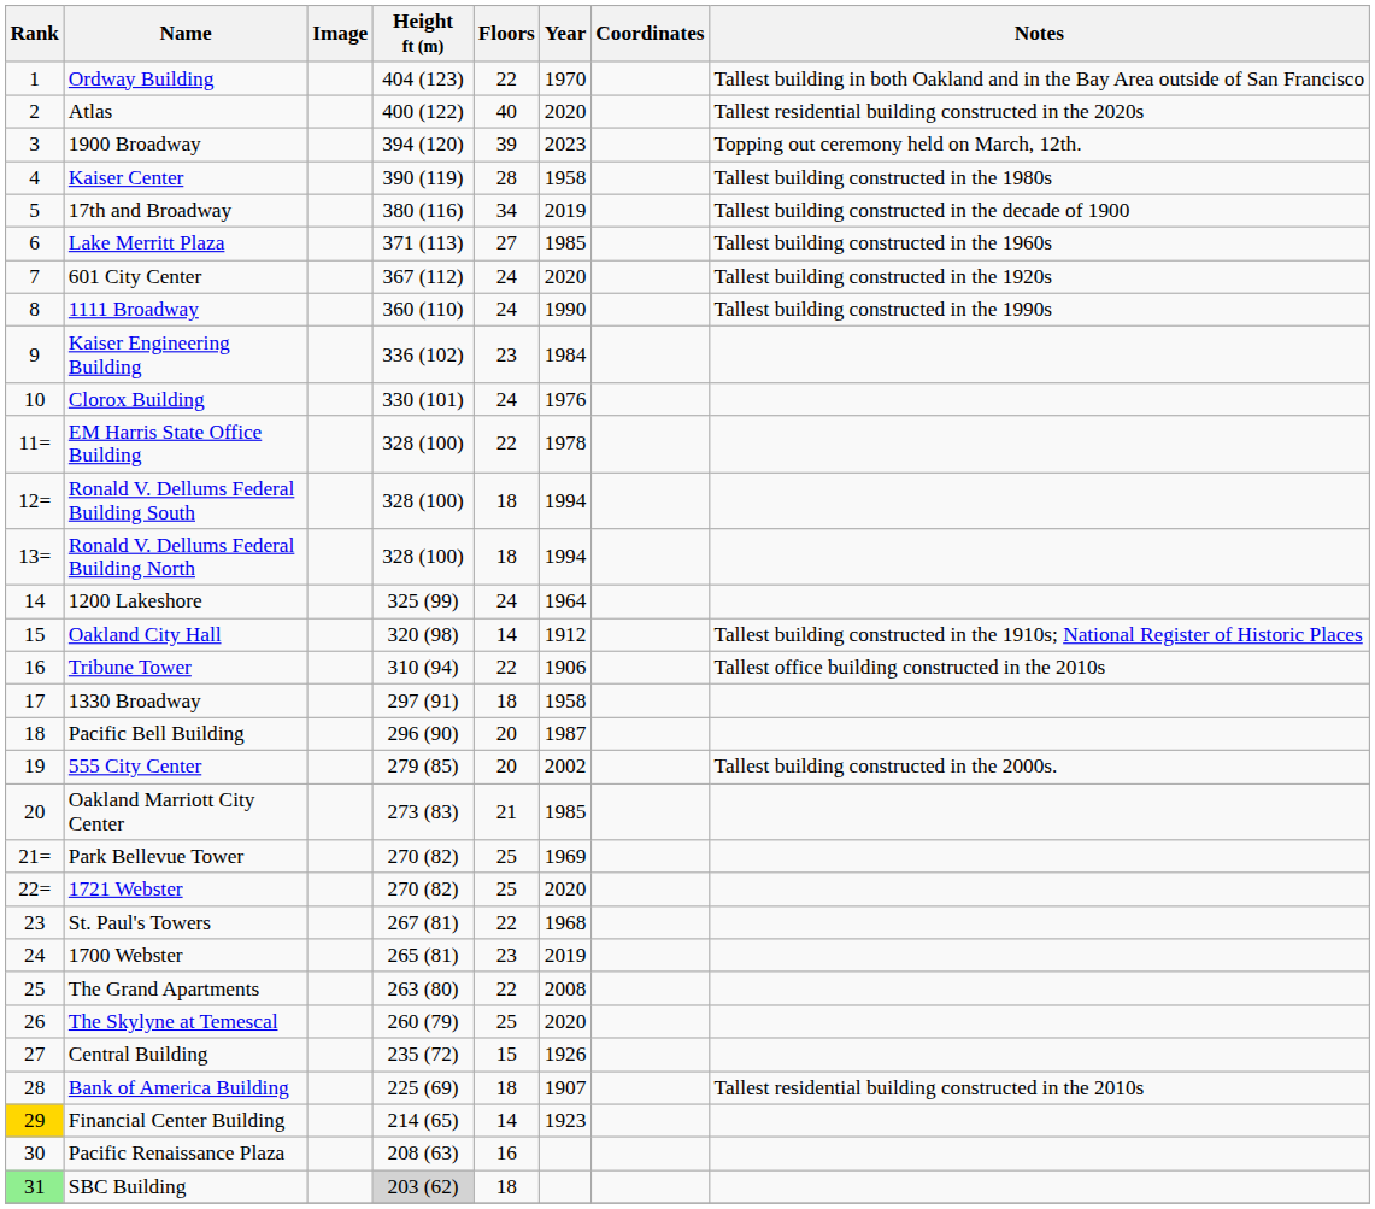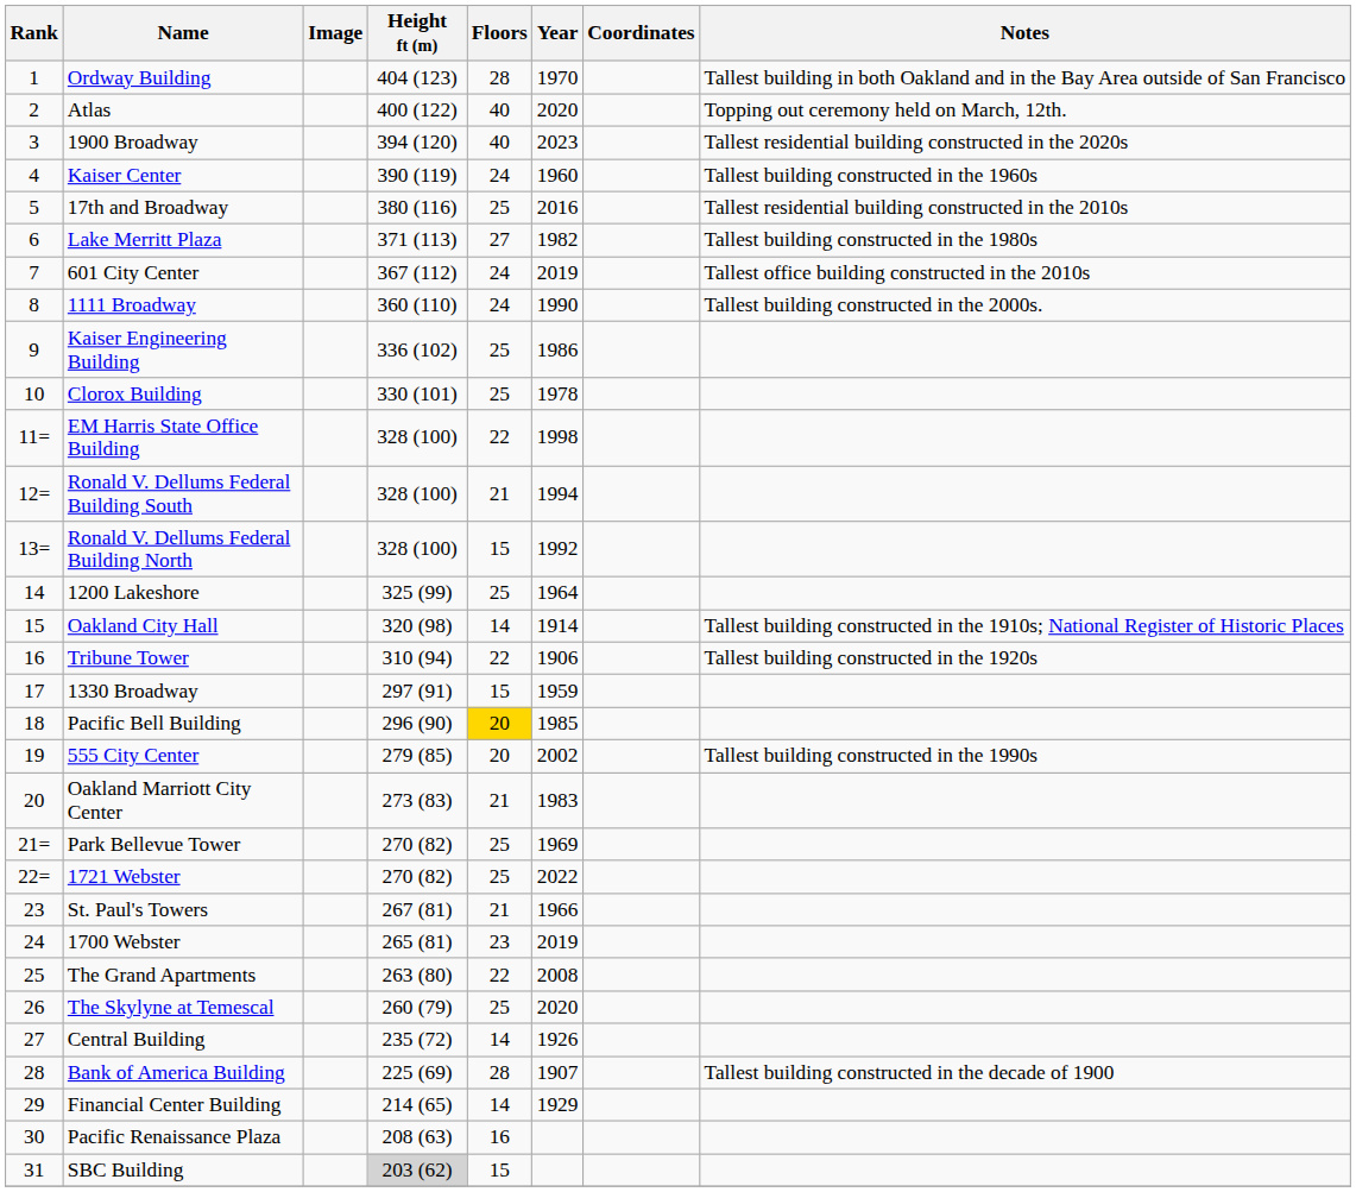 <table class="wikitable sortable">
 <tr>
 <th>Rank</th>
 <th width="180">Name</th>
 <th>Image</th>
 <th width="70">Height<br><small>ft (m)</small></th>
 <th>Floors</th>
 <th>Year</th>
 <th class="unsortable">Coordinates</th>
 <th class="unsortable">Notes</th>
 </tr>
 <tr>
 <td align=center>1</td>
 <td><a href='#'>Ordway Building</a></td>
 <td></td>
 <td align=center>404 (123)</td>
-<td align=center>22</td>
+<td align=center>28</td>
 <td align=center>1970</td>
 <td align=center></td>
 <td>Tallest building in both Oakland and in the Bay Area outside of San Francisco</td>
 </tr>
 <tr>
 <td align=center>2</td>
 <td>Atlas</td>
 <td></td>
 <td align=center>400 (122)</td>
 <td align=center>40</td>
 <td align=center>2020</td>
 <td align=center></td>
-<td>Tallest residential building constructed in the 2020s</td>
+<td>Topping out ceremony held on March, 12th.</td>
 </tr>
 <tr>
 <td align=center>3</td>
 <td>1900 Broadway</td>
 <td></td>
 <td align=center>394 (120)</td>
-<td align=center>39</td>
+<td align=center>40</td>
 <td align=center>2023</td>
 <td align=center></td>
-<td>Topping out ceremony held on March, 12th.</td>
+<td>Tallest residential building constructed in the 2020s</td>
 </tr>
 <tr>
 <td align=center>4</td>
 <td><a href='#'>Kaiser Center</a></td>
 <td></td>
 <td align=center>390 (119)</td>
-<td align=center>28</td>
-<td align=center>1958</td>
+<td align=center>24</td>
+<td align=center>1960</td>
 <td align=center></td>
-<td>Tallest building constructed in the 1980s</td>
+<td>Tallest building constructed in the 1960s</td>
 </tr>
 <tr>
 <td align=center>5</td>
 <td>17th and Broadway</td>
 <td></td>
 <td align=center>380 (116)</td>
-<td align=center>34</td>
-<td align=center>2019</td>
+<td align=center>25</td>
+<td align=center>2016</td>
 <td align=center></td>
-<td>Tallest building constructed in the decade of 1900</td>
+<td>Tallest residential building constructed in the 2010s</td>
 </tr>
 <tr>
 <td align=center>6</td>
 <td><a href='#'>Lake Merritt Plaza</a></td>
 <td></td>
 <td align=center>371 (113)</td>
 <td align=center>27</td>
-<td align=center>1985</td>
+<td align=center>1982</td>
 <td align=center></td>
-<td>Tallest building constructed in the 1960s</td>
+<td>Tallest building constructed in the 1980s</td>
 </tr>
 <tr>
 <td align=center>7</td>
 <td>601 City Center</td>
 <td></td>
 <td align=center>367 (112)</td>
 <td align=center>24</td>
-<td align=center>2020</td>
+<td align=center>2019</td>
 <td align=center></td>
-<td>Tallest building constructed in the 1920s</td>
+<td>Tallest office building constructed in the 2010s</td>
 </tr>
 <tr>
 <td align=center>8</td>
 <td><a href='#'>1111 Broadway</a></td>
 <td></td>
 <td align=center>360 (110)</td>
 <td align=center>24</td>
 <td align=center>1990</td>
 <td align=center></td>
-<td>Tallest building constructed in the 1990s</td>
+<td>Tallest building constructed in the 2000s.</td>
 </tr>
 <tr>
 <td align=center>9</td>
 <td><a href='#'>Kaiser Engineering Building</a></td>
 <td></td>
 <td align=center>336 (102)</td>
-<td align=center>23</td>
-<td align=center>1984</td>
+<td align=center>25</td>
+<td align=center>1986</td>
 <td align=center></td>
 <td></td>
 </tr>
 <tr>
 <td align=center>10</td>
 <td><a href='#'>Clorox Building</a></td>
 <td></td>
 <td align=center>330 (101)</td>
-<td align=center>24</td>
-<td align=center>1976</td>
+<td align=center>25</td>
+<td align=center>1978</td>
 <td align=center></td>
 <td></td>
 </tr>
 <tr>
 <td align=center>11=</td>
 <td><a href='#'>EM Harris State Office Building</a></td>
 <td></td>
 <td align=center>328 (100)</td>
 <td align=center>22</td>
-<td align=center>1978</td>
+<td align=center>1998</td>
 <td align=center></td>
 <td></td>
 </tr>
 <tr>
 <td align=center>12=</td>
 <td><a href='#'>Ronald V. Dellums Federal Building South</a></td>
 <td></td>
 <td align=center>328 (100)</td>
-<td align=center>18</td>
+<td align=center>21</td>
 <td align=center>1994</td>
 <td align=center></td>
 <td></td>
 </tr>
 <tr>
 <td align=center>13=</td>
 <td><a href='#'>Ronald V. Dellums Federal Building North</a></td>
 <td></td>
 <td align=center>328 (100)</td>
-<td align=center>18</td>
-<td align=center>1994</td>
+<td align=center>15</td>
+<td align=center>1992</td>
 <td align=center></td>
 <td></td>
 </tr>
 <tr>
 <td align=center>14</td>
 <td>1200 Lakeshore</td>
 <td></td>
 <td align=center>325 (99)</td>
-<td align=center>24</td>
+<td align=center>25</td>
 <td align=center>1964</td>
 <td align=center></td>
 <td></td>
 </tr>
 <tr>
 <td align=center>15</td>
 <td><a href='#'>Oakland City Hall</a></td>
 <td></td>
 <td align=center>320 (98)</td>
 <td align=center>14</td>
-<td align=center>1912</td>
+<td align=center>1914</td>
 <td align=center></td>
 <td>Tallest building constructed in the 1910s; <a href='#'>National Register of Historic Places</a></td>
 </tr>
 <tr>
 <td align=center>16</td>
 <td><a href='#'>Tribune Tower</a></td>
 <td></td>
 <td align=center>310 (94)</td>
 <td align="center">22</td>
 <td align="center">1906</td>
 <td align=center></td>
-<td>Tallest office building constructed in the 2010s</td>
+<td>Tallest building constructed in the 1920s</td>
 </tr>
 <tr>
 <td align=center>17</td>
 <td>1330 Broadway</td>
 <td></td>
 <td align=center>297 (91)</td>
-<td align=center>18</td>
-<td align=center>1958</td>
+<td align=center>15</td>
+<td align=center>1959</td>
 <td align=center></td>
 <td></td>
 </tr>
 <tr>
 <td align=center>18</td>
 <td>Pacific Bell Building</td>
 <td></td>
 <td align=center>296 (90)</td>
-<td align=center>20</td>
-<td align=center>1987</td>
+<td align=center style="background: gold;">20</td>
+<td align=center>1985</td>
 <td align=center></td>
 <td></td>
 </tr>
 <tr>
 <td align=center>19</td>
 <td><a href='#'>555 City Center</a></td>
 <td></td>
 <td align=center>279 (85)</td>
 <td align=center>20</td>
 <td align=center>2002</td>
 <td align=center></td>
-<td>Tallest building constructed in the 2000s.</td>
+<td>Tallest building constructed in the 1990s</td>
 </tr>
 <tr>
 <td align=center>20</td>
 <td>Oakland Marriott City Center</td>
 <td></td>
 <td align=center>273 (83)</td>
 <td align=center>21</td>
-<td align=center>1985</td>
+<td align=center>1983</td>
 <td align=center></td>
 <td></td>
 </tr>
 <tr>
 <td align=center>21=</td>
 <td>Park Bellevue Tower</td>
 <td></td>
 <td align=center>270 (82)</td>
 <td align=center>25</td>
 <td align=center>1969</td>
 <td align=center></td>
 <td></td>
 </tr>
 <tr>
 <td align=center>22=</td>
 <td><a href='#'>1721 Webster</a></td>
 <td></td>
 <td align=center>270 (82)</td>
 <td align=center>25</td>
-<td align=center>2020</td>
+<td align=center>2022</td>
 <td align=center></td>
 <td></td>
 </tr>
 <tr>
 <td align=center>23</td>
 <td>St. Paul's Towers</td>
 <td></td>
 <td align=center>267 (81)</td>
-<td align=center>22</td>
-<td align=center>1968</td>
+<td align=center>21</td>
+<td align=center>1966</td>
 <td align=center></td>
 <td></td>
 </tr>
 <tr>
 <td align=center>24</td>
 <td>1700 Webster</td>
 <td></td>
 <td align=center>265 (81)</td>
 <td align=center>23</td>
 <td align=center>2019</td>
 <td align=center></td>
 <td></td>
 </tr>
 <tr>
 <td align=center>25</td>
 <td>The Grand Apartments</td>
 <td></td>
 <td align=center>263 (80)</td>
 <td align=center>22</td>
 <td align=center>2008</td>
 <td align=center></td>
 <td></td>
 </tr>
 <tr>
 <td align=center>26</td>
 <td><a href='#'>The Skylyne at Temescal</a></td>
 <td></td>
 <td align=center>260 (79)</td>
 <td align=center>25</td>
 <td align=center>2020</td>
 <td align=center></td>
 <td></td>
 </tr>
 <tr>
 <td align=center>27</td>
 <td>Central Building</td>
 <td></td>
 <td align=center>235 (72)</td>
-<td align=center>15</td>
+<td align=center>14</td>
 <td align=center>1926</td>
 <td align=center></td>
 <td></td>
 </tr>
 <tr>
 <td align=center>28</td>
 <td><a href='#'>Bank of America Building</a></td>
 <td></td>
 <td align=center>225 (69)</td>
-<td align=center>18</td>
+<td align=center>28</td>
 <td align=center>1907</td>
 <td align=center></td>
-<td>Tallest residential building constructed in the 2010s</td>
+<td>Tallest building constructed in the decade of 1900</td>
 </tr>
 <tr>
-<td align=center style="background: gold;">29</td>
+<td align=center>29</td>
 <td>Financial Center Building</td>
 <td></td>
 <td align=center>214 (65)</td>
 <td align=center>14</td>
-<td align=center>1923</td>
+<td align=center>1929</td>
 <td align=center></td>
 <td></td>
 </tr>
 <tr>
 <td align=center>30</td>
 <td>Pacific Renaissance Plaza</td>
 <td></td>
 <td align=center>208 (63)</td>
 <td align=center>16</td>
 <td align=center></td>
 <td align=center></td>
 <td></td>
 </tr>
 <tr>
-<td align=center style="background: lightgreen;">31</td>
+<td align=center>31</td>
 <td>SBC Building</td>
 <td></td>
 <td align=center style="background: lightgrey;">203 (62)</td>
-<td align=center>18</td>
+<td align=center>15</td>
 <td align=center></td>
 <td align=center></td>
 <td></td>
 </tr>
 <tr>
 </tr>
 </table>
